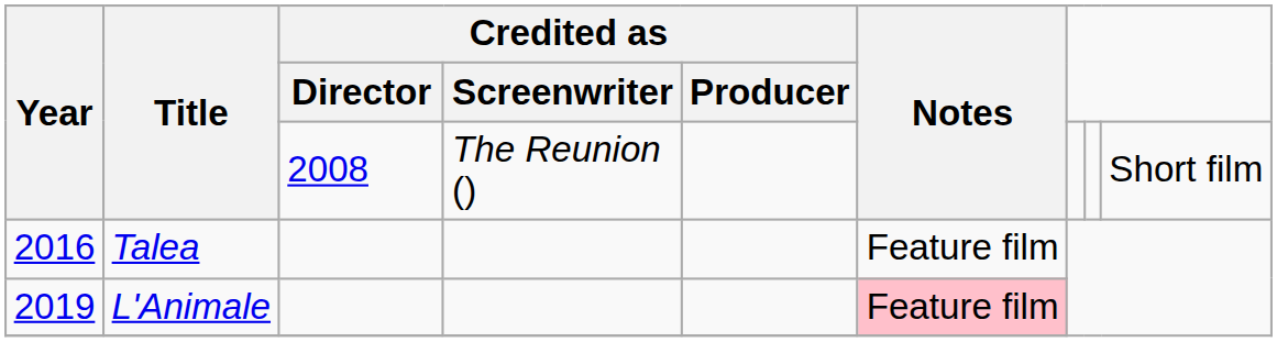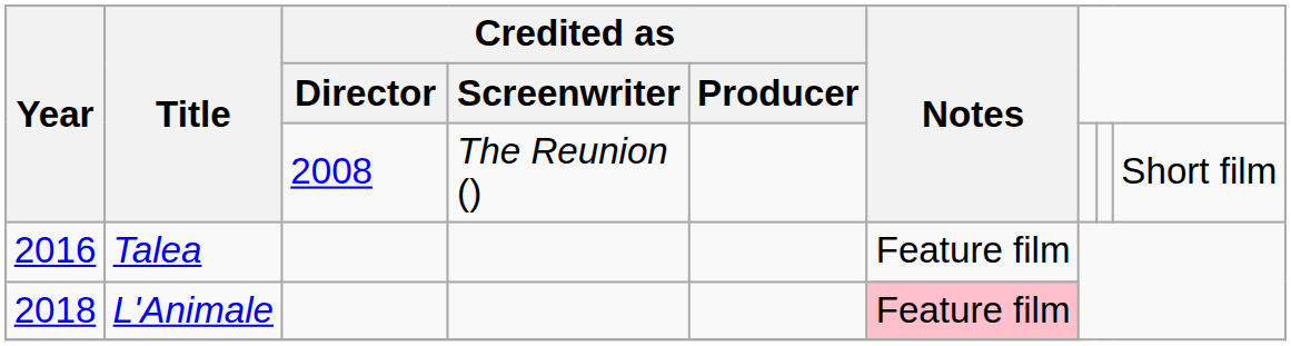 <table class="wikitable sortable">
 <tr>
 <th rowspan=3 width="33">Year</th>
 <th rowspan=3>Title</th>
 <th colspan=3>Credited as</th>
 <th rowspan=3>Notes</th>
 </tr>
 <tr>
 <th width=65>Director</th>
 <th width=65>Screenwriter</th>
 <th width=65>Producer</th>
 </tr>
 <tr>
 <td><a href='#'>2008</a></td>
 <td><em>The Reunion</em> ()</td>
 <td></td>
 <td></td>
 <td></td>
 <td>Short film</td>
 </tr>
 <tr>
 <td><a href='#'>2016</a></td>
 <td><em><a href='#'>Talea</a></em></td>
 <td></td>
 <td></td>
 <td></td>
 <td>Feature film</td>
 </tr>
 <tr>
-<td><a href='#'>2019</a></td>
+<td><a href='#'>2018</a></td>
 <td><em><a href='#'>L'Animale</a></em></td>
 <td></td>
 <td></td>
 <td></td>
 <td style="background: pink;">Feature film</td>
 </tr>
 <tr>
 </tr>
 </table>
